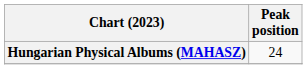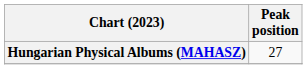 <table class="wikitable sortable plainrowheaders" style="text-align:center;">
 <tr>
 <th scope="col">Chart (2023)</th>
 <th scope="col">Peak<br>position</th>
 </tr>
 <tr>
 <th scope="row">Hungarian Physical Albums (<a href='#'>MAHASZ</a>)</th>
-<td>24</td>
+<td>27</td>
 </tr>
 <tr>
 </tr>
 <tr>
 </tr>
 <tr>
 </tr>
 </table>
